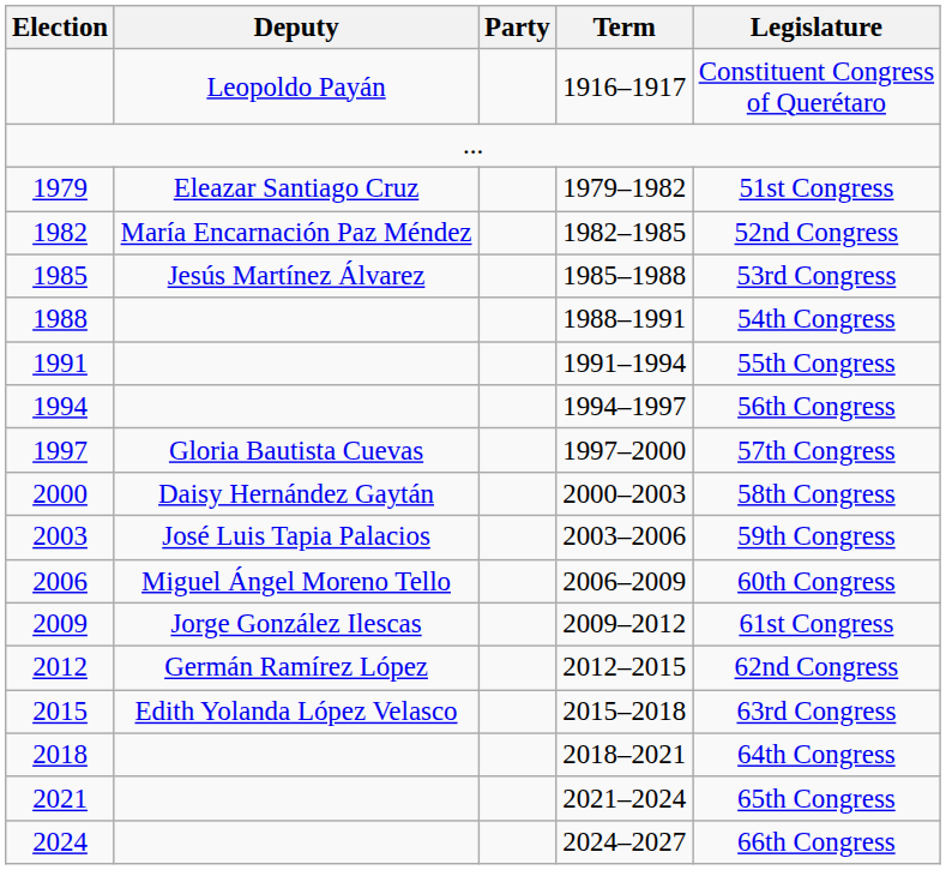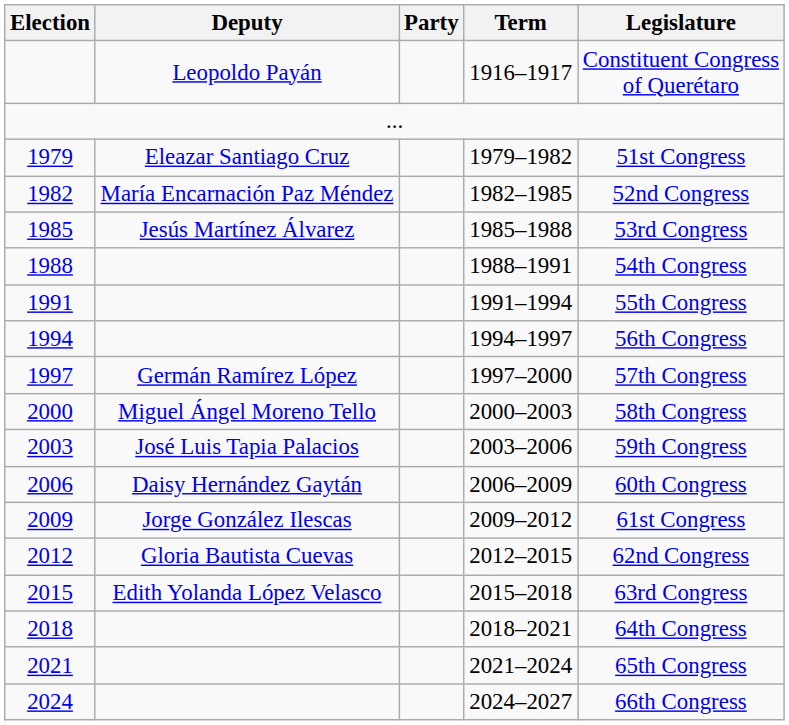 <table class="wikitable sortable" style="text-align: center">
 <tr>
 <th>Election</th>
 <th class="unsortable">Deputy</th>
 <th class="unsortable">Party</th>
 <th class="unsortable">Term</th>
 <th class="unsortable">Legislature</th>
 </tr>
 <tr>
 <td></td>
 <td><a href='#'>Leopoldo Payán</a></td>
 <td></td>
 <td>1916–1917</td>
 <td><a href='#'>Constituent Congress<br>of Querétaro</a></td>
 </tr>
 <tr>
 <td colspan=6>...</td>
 </tr>
 <tr>
 <td><a href='#'>1979</a></td>
 <td><a href='#'>Eleazar Santiago Cruz</a></td>
 <td></td>
 <td>1979–1982</td>
 <td><a href='#'>51st Congress</a></td>
 </tr>
 <tr>
 <td><a href='#'>1982</a></td>
 <td><a href='#'>María Encarnación Paz Méndez</a></td>
 <td></td>
 <td>1982–1985</td>
 <td><a href='#'>52nd Congress</a></td>
 </tr>
 <tr>
 <td><a href='#'>1985</a></td>
 <td><a href='#'>Jesús Martínez Álvarez</a></td>
 <td></td>
 <td>1985–1988</td>
 <td><a href='#'>53rd Congress</a></td>
 </tr>
 <tr>
 <td><a href='#'>1988</a></td>
 <td></td>
 <td></td>
 <td>1988–1991</td>
 <td><a href='#'>54th Congress</a></td>
 </tr>
 <tr>
 <td><a href='#'>1991</a></td>
 <td></td>
 <td></td>
 <td>1991–1994</td>
 <td><a href='#'>55th Congress</a></td>
 </tr>
 <tr>
 <td><a href='#'>1994</a></td>
 <td></td>
 <td></td>
 <td>1994–1997</td>
 <td><a href='#'>56th Congress</a></td>
 </tr>
 <tr>
 <td><a href='#'>1997</a></td>
-<td><a href='#'>Gloria Bautista Cuevas</a></td>
+<td><a href='#'>Germán Ramírez López</a></td>
 <td></td>
 <td>1997–2000</td>
 <td><a href='#'>57th Congress</a></td>
 </tr>
 <tr>
 <td><a href='#'>2000</a></td>
-<td><a href='#'>Daisy Hernández Gaytán</a></td>
+<td><a href='#'>Miguel Ángel Moreno Tello</a></td>
 <td></td>
 <td>2000–2003</td>
 <td><a href='#'>58th Congress</a></td>
 </tr>
 <tr>
 <td><a href='#'>2003</a></td>
 <td><a href='#'>José Luis Tapia Palacios</a></td>
 <td></td>
 <td>2003–2006</td>
 <td><a href='#'>59th Congress</a></td>
 </tr>
 <tr>
 <td><a href='#'>2006</a></td>
-<td><a href='#'>Miguel Ángel Moreno Tello</a></td>
+<td><a href='#'>Daisy Hernández Gaytán</a></td>
 <td></td>
 <td>2006–2009</td>
 <td><a href='#'>60th Congress</a></td>
 </tr>
 <tr>
 <td><a href='#'>2009</a></td>
 <td><a href='#'>Jorge González Ilescas</a></td>
 <td></td>
 <td>2009–2012</td>
 <td><a href='#'>61st Congress</a></td>
 </tr>
 <tr>
 <td><a href='#'>2012</a></td>
-<td><a href='#'>Germán Ramírez López</a></td>
+<td><a href='#'>Gloria Bautista Cuevas</a></td>
 <td></td>
 <td>2012–2015</td>
 <td><a href='#'>62nd Congress</a></td>
 </tr>
 <tr>
 <td><a href='#'>2015</a></td>
 <td><a href='#'>Edith Yolanda López Velasco</a></td>
 <td></td>
 <td>2015–2018</td>
 <td><a href='#'>63rd Congress</a></td>
 </tr>
 <tr>
 <td><a href='#'>2018</a></td>
 <td></td>
 <td></td>
 <td>2018–2021</td>
 <td><a href='#'>64th Congress</a></td>
 </tr>
 <tr>
 <td><a href='#'>2021</a></td>
 <td></td>
 <td></td>
 <td>2021–2024</td>
 <td><a href='#'>65th Congress</a></td>
 </tr>
 <tr>
 <td><a href='#'>2024</a></td>
 <td></td>
 <td></td>
 <td>2024–2027</td>
 <td><a href='#'>66th Congress</a></td>
 </tr>
 </table>
